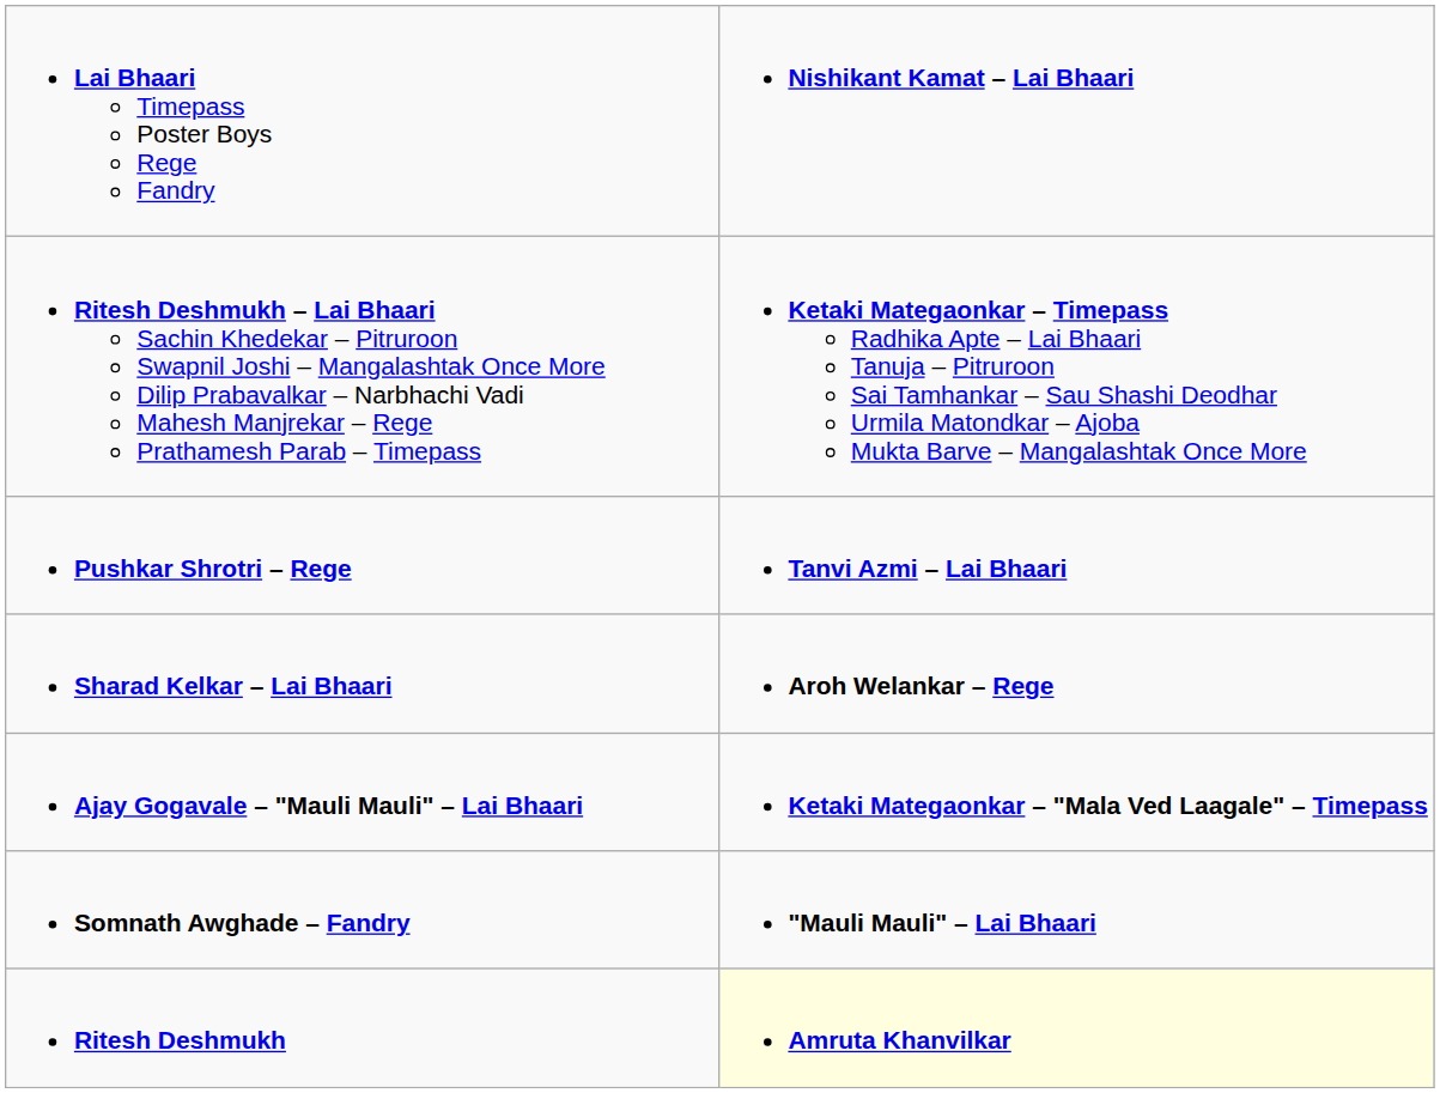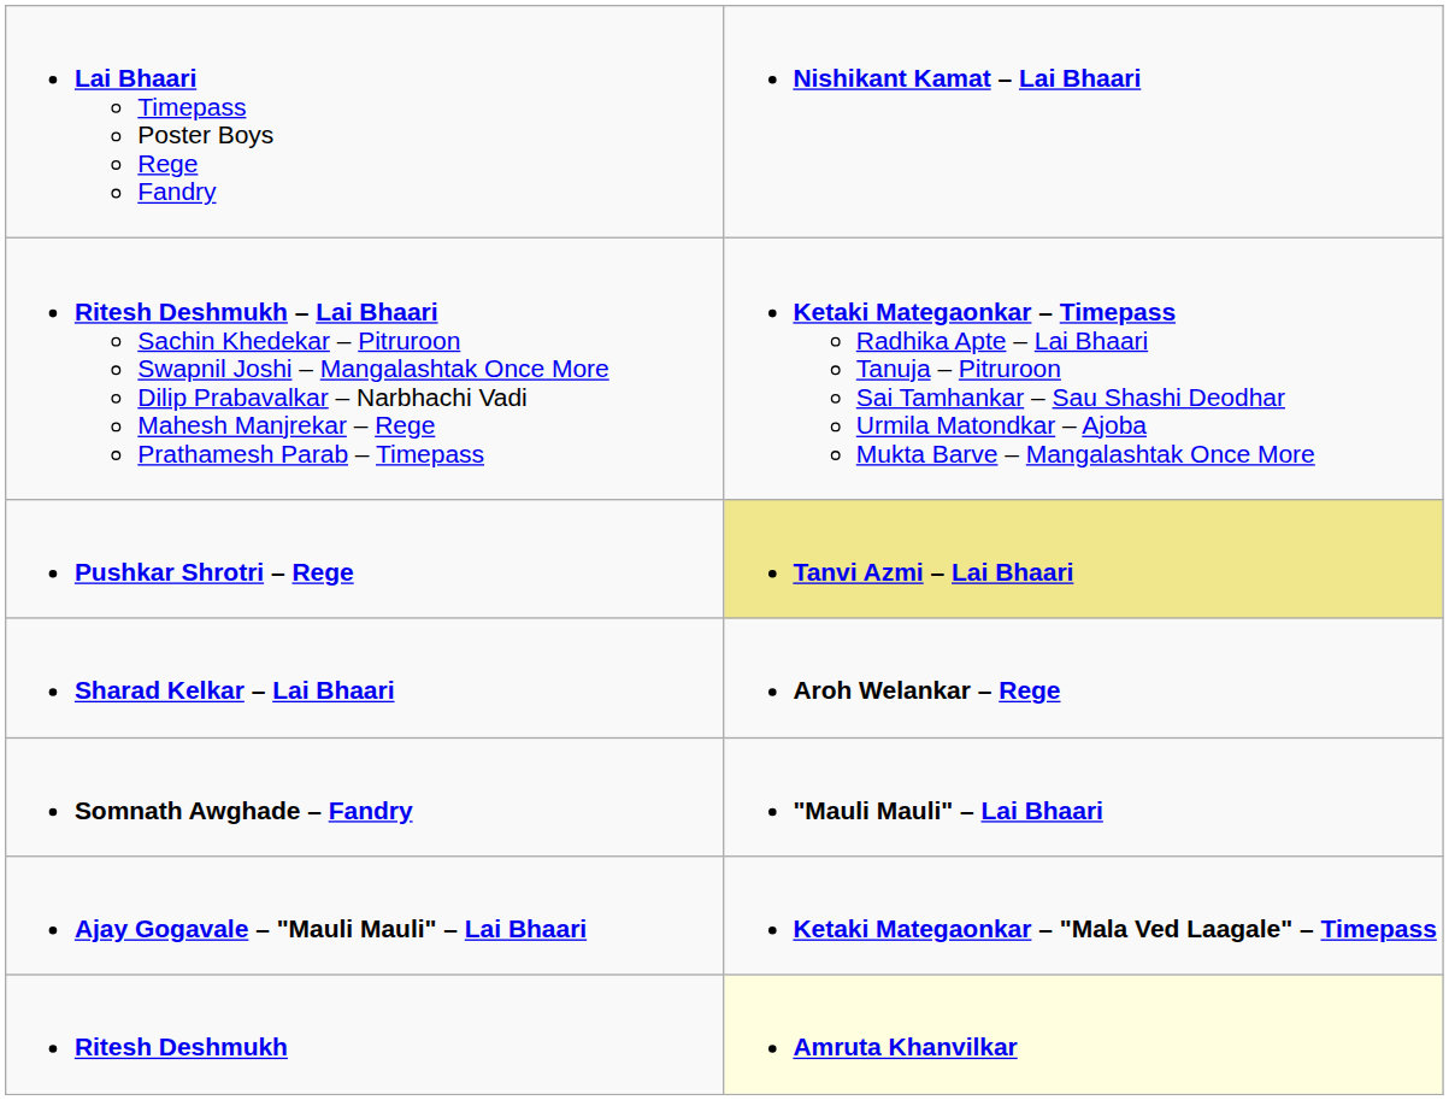 <table class="wikitable" role="presentation">
 <tr>
 <td style="vertical-align:top; width:50%;"><br><ul><li><strong><a href='#'>Lai Bhaari</a></strong><ul><li><a href='#'>Timepass</a></li><li>Poster Boys</li><li><a href='#'>Rege</a></li><li><a href='#'>Fandry</a></li></ul></li></ul></td>
 <td style="vertical-align:top; width:50%;"><br><ul><li><strong><a href='#'>Nishikant Kamat</a> – <a href='#'>Lai Bhaari</a></strong></li></ul></td>
 </tr>
 <tr>
 <td style="vertical-align:top; width:50%;"><br><ul><li><strong><a href='#'>Ritesh Deshmukh</a> – <a href='#'>Lai Bhaari</a></strong><ul><li><a href='#'>Sachin Khedekar</a> – <a href='#'>Pitruroon</a></li><li><a href='#'>Swapnil Joshi</a> – <a href='#'>Mangalashtak Once More</a></li><li><a href='#'>Dilip Prabavalkar</a> – Narbhachi Vadi</li><li><a href='#'>Mahesh Manjrekar</a> – <a href='#'>Rege</a></li><li><a href='#'>Prathamesh Parab</a> – <a href='#'>Timepass</a></li></ul></li></ul></td>
 <td style="vertical-align:top; width:50%;"><br><ul><li><strong><a href='#'>Ketaki Mategaonkar</a> – <a href='#'>Timepass</a></strong><ul><li><a href='#'>Radhika Apte</a> – <a href='#'>Lai Bhaari</a></li><li><a href='#'>Tanuja</a> – <a href='#'>Pitruroon</a></li><li><a href='#'>Sai Tamhankar</a> – <a href='#'>Sau Shashi Deodhar</a></li><li><a href='#'>Urmila Matondkar</a> – <a href='#'>Ajoba</a></li><li><a href='#'>Mukta Barve</a> – <a href='#'>Mangalashtak Once More</a></li></ul></li></ul></td>
 </tr>
 <tr>
 <td style="vertical-align:top; width:50%;"><br><ul><li><strong><a href='#'>Pushkar Shrotri</a> – <a href='#'>Rege</a></strong></li></ul></td>
-<td style="vertical-align:top; width:50%;"><br><ul><li><strong><a href='#'>Tanvi Azmi</a> – <a href='#'>Lai Bhaari</a></strong></li></ul></td>
+<td style="background: khaki; vertical-align:top; width:50%;"><br><ul><li><strong><a href='#'>Tanvi Azmi</a> – <a href='#'>Lai Bhaari</a></strong></li></ul></td>
 </tr>
 <tr>
 <td style="vertical-align:top; width:50%;"><br><ul><li><strong><a href='#'>Sharad Kelkar</a> – <a href='#'>Lai Bhaari</a></strong></li></ul></td>
 <td style="vertical-align:top; width:50%;"><br><ul><li><strong>Aroh Welankar – <a href='#'>Rege</a></strong></li></ul></td>
 </tr>
 <tr>
+<td style="vertical-align:top; width:50%;"><br><ul><li><strong>Somnath Awghade – <a href='#'>Fandry</a></strong></li></ul></td>
+<td style="vertical-align:top; width:50%;"><br><ul><li><strong>"Mauli Mauli" – <a href='#'>Lai Bhaari</a></strong></li></ul></td>
+</tr>
+<tr>
 <td style="vertical-align:top; width:50%;"><br><ul><li><strong><a href='#'>Ajay Gogavale</a> – "Mauli Mauli" – <a href='#'>Lai Bhaari</a></strong></li></ul></td>
 <td style="vertical-align:top; width:50%;"><br><ul><li><strong><a href='#'>Ketaki Mategaonkar</a></strong> <strong>– "Mala Ved Laagale" – <a href='#'>Timepass</a></strong></li></ul></td>
-</tr>
-<tr>
-<td style="vertical-align:top; width:50%;"><br><ul><li><strong>Somnath Awghade – <a href='#'>Fandry</a></strong></li></ul></td>
-<td style="vertical-align:top; width:50%;"><br><ul><li><strong>"Mauli Mauli" – <a href='#'>Lai Bhaari</a></strong></li></ul></td>
 </tr>
 <tr>
 <td style="vertical-align:top; width:50%;"><br><ul><li><strong><a href='#'>Ritesh Deshmukh</a></strong></li></ul></td>
 <td style="background: lightyellow; vertical-align:top; width:50%;"><br><ul><li><strong><a href='#'>Amruta Khanvilkar</a></strong></li></ul></td>
 </tr>
 </table>
